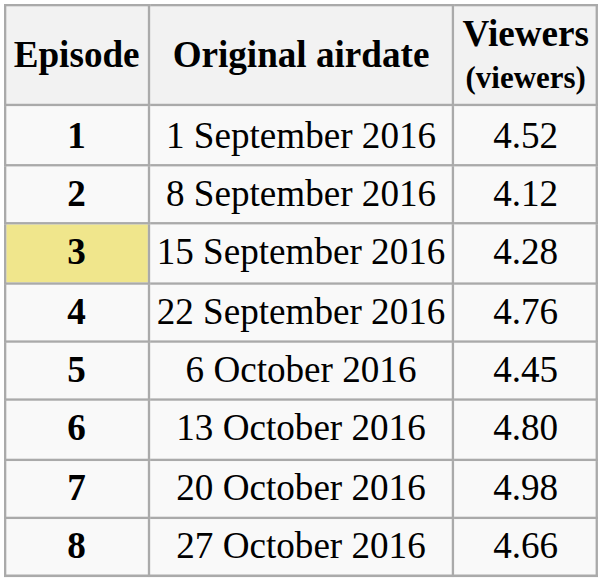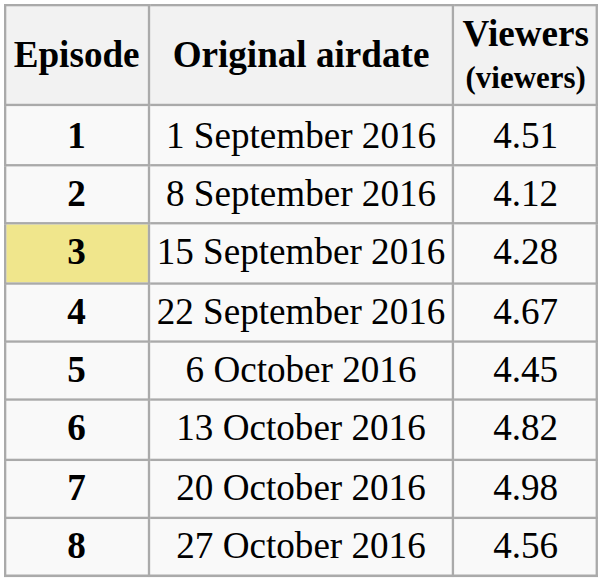 <table class="wikitable" style="text-align:center;">
 <tr>
 <th>Episode</th>
 <th>Original airdate</th>
 <th>Viewers<br><small>(viewers)</small></th>
 </tr>
 <tr>
 <td><strong>1</strong></td>
 <td>1 September 2016</td>
-<td>4.52</td>
+<td>4.51</td>
 </tr>
 <tr>
 <td><strong>2</strong></td>
 <td>8 September 2016</td>
 <td>4.12</td>
 </tr>
 <tr>
 <td style="background: khaki;"><strong>3</strong></td>
 <td>15 September 2016</td>
 <td>4.28</td>
 </tr>
 <tr>
 <td><strong>4</strong></td>
 <td>22 September 2016</td>
-<td>4.76</td>
+<td>4.67</td>
 </tr>
 <tr>
 <td><strong>5</strong></td>
 <td>6 October 2016</td>
 <td>4.45</td>
 </tr>
 <tr>
 <td><strong>6</strong></td>
 <td>13 October 2016</td>
-<td>4.80</td>
+<td>4.82</td>
 </tr>
 <tr>
 <td><strong>7</strong></td>
 <td>20 October 2016</td>
 <td>4.98</td>
 </tr>
 <tr>
 <td><strong>8</strong></td>
 <td>27 October 2016</td>
-<td>4.66</td>
+<td>4.56</td>
 </tr>
 <tr>
 </tr>
 </table>
